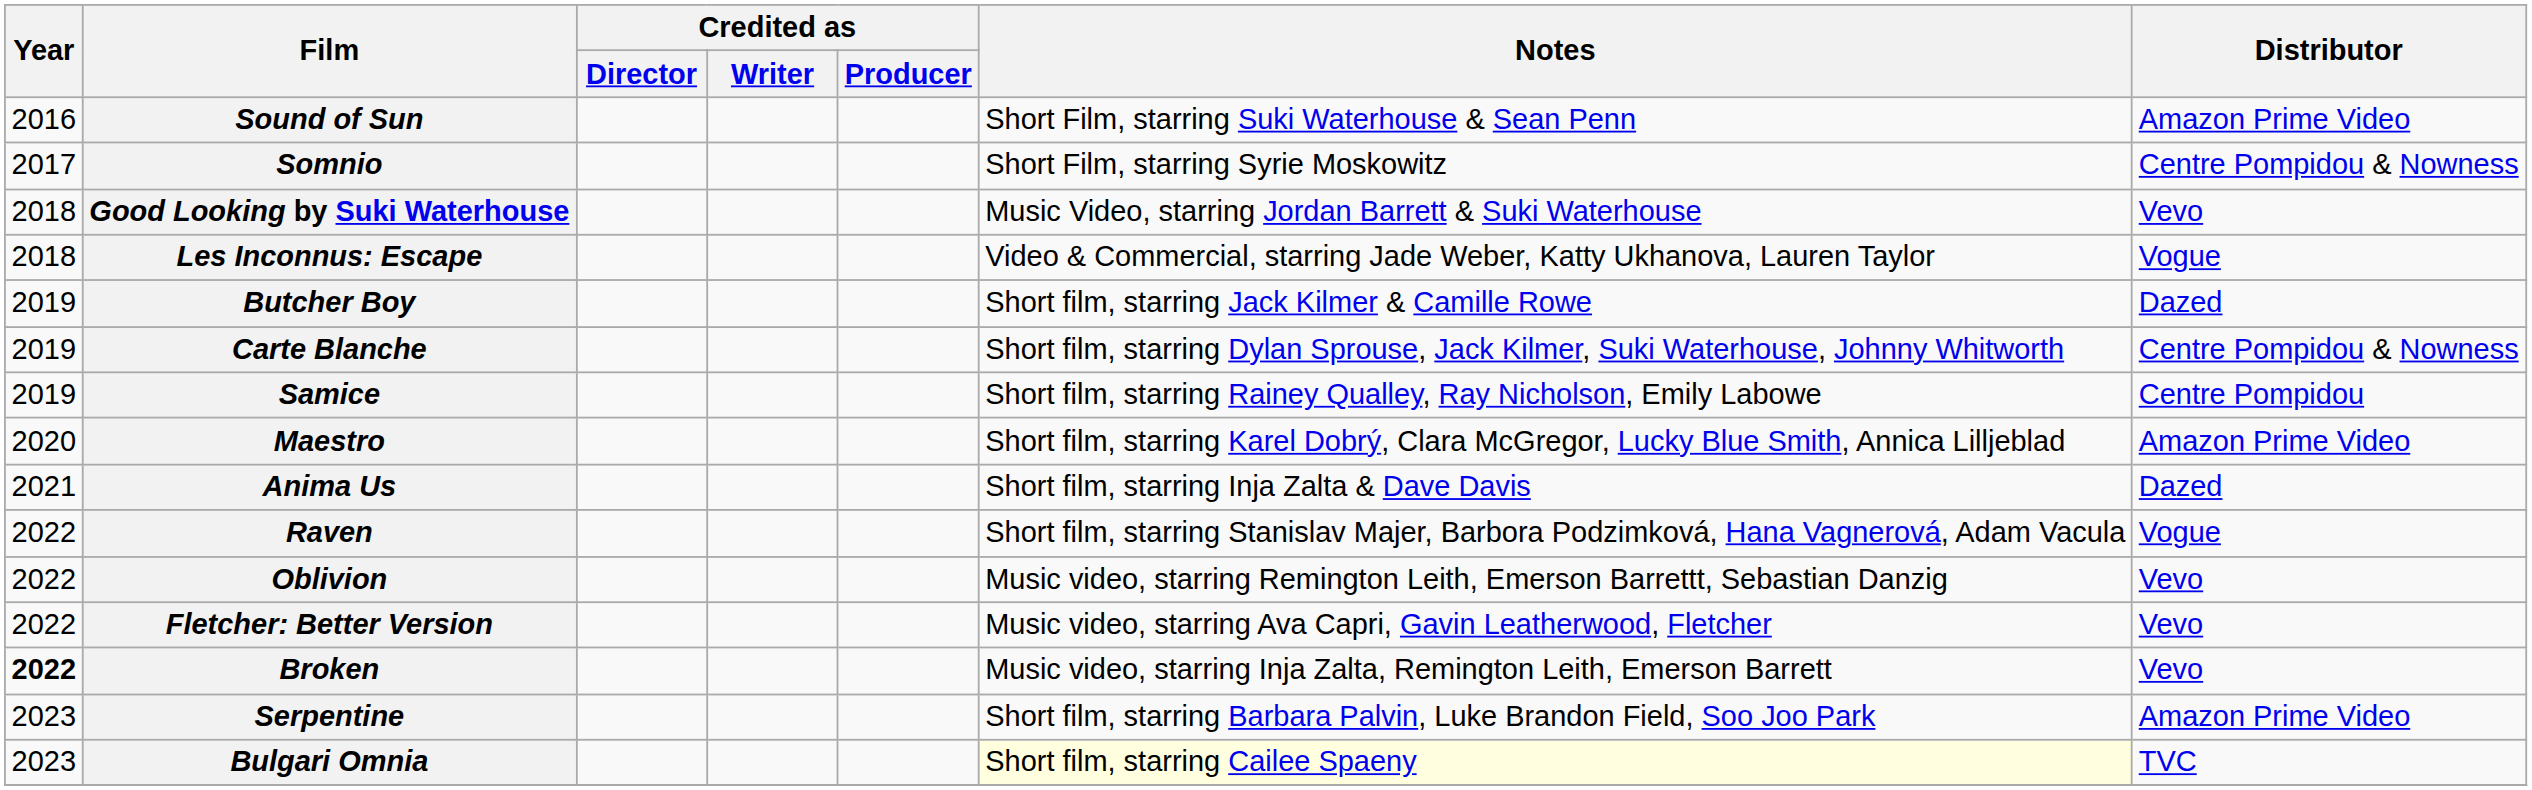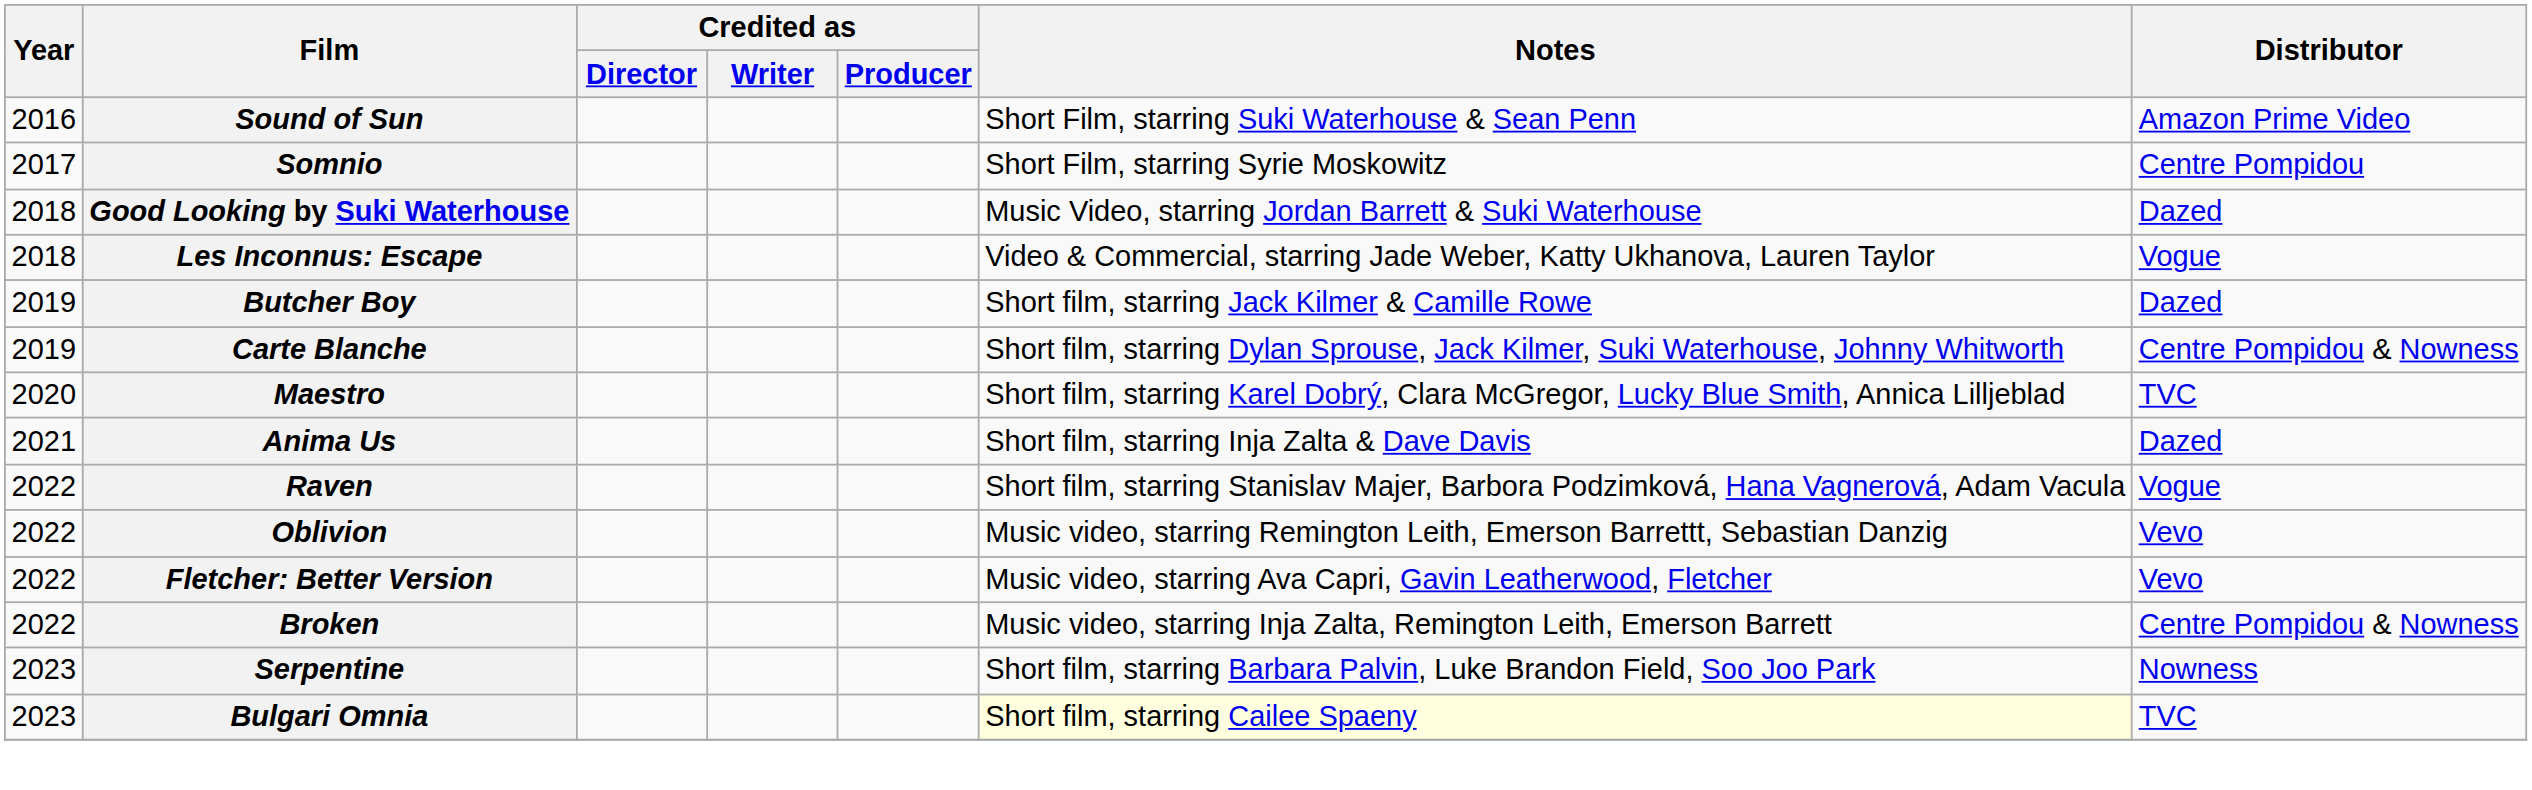 <table class="wikitable plainrowheaders">
 <tr>
 <th scope="col" rowspan="2">Year</th>
 <th scope="col" rowspan="2">Film</th>
 <th scope="col" colspan="3">Credited as</th>
 <th scope="col" rowspan="2" class="unsortable">Notes</th>
 <th scope="col" rowspan="2">Distributor</th>
 </tr>
 <tr>
 <th width="65"><a href='#'>Director</a></th>
 <th width="65"><a href='#'>Writer</a></th>
 <th width="65"><a href='#'>Producer</a></th>
 </tr>
 <tr>
 <td>2016</td>
 <th scope="row"><em>Sound of Sun</em></th>
 <td></td>
 <td></td>
 <td></td>
 <td style="text-align:left">Short Film, starring <a href='#'>Suki Waterhouse</a> & <a href='#'>Sean Penn</a></td>
 <td style="text-align:left"><a href='#'>Amazon Prime Video</a></td>
 </tr>
 <tr>
 <td>2017</td>
 <th scope="row"><em>Somnio</em></th>
 <td></td>
 <td></td>
 <td></td>
 <td style="text-align:left">Short Film, starring Syrie Moskowitz</td>
-<td style="text-align:left"><a href='#'>Centre Pompidou</a> & <a href='#'>Nowness</a></td>
+<td style="text-align:left"><a href='#'>Centre Pompidou</a></td>
 </tr>
 <tr>
 <td>2018</td>
 <th scope="row"><em>Good Looking</em> by <a href='#'>Suki Waterhouse</a></th>
 <td></td>
 <td></td>
 <td></td>
 <td style="text-align:left">Music Video, starring <a href='#'>Jordan Barrett</a> & <a href='#'>Suki Waterhouse</a></td>
-<td style="text-align:left"><a href='#'>Vevo</a></td>
+<td style="text-align:left"><a href='#'>Dazed</a></td>
 </tr>
 <tr>
 <td>2018</td>
 <th scope="row"><em>Les Inconnus: Escape</em></th>
 <td></td>
 <td></td>
 <td></td>
 <td style="text-align:left">Video & Commercial, starring Jade Weber, Katty Ukhanova, Lauren Taylor</td>
 <td style="text-align:left"><a href='#'>Vogue</a></td>
 </tr>
 <tr>
 <td>2019</td>
 <th scope="row"><em>Butcher Boy</em></th>
 <td></td>
 <td></td>
 <td></td>
 <td style="text-align:left">Short film, starring <a href='#'>Jack Kilmer</a> & <a href='#'>Camille Rowe</a></td>
 <td style="text-align:left"><a href='#'>Dazed</a></td>
 </tr>
 <tr>
 <td>2019</td>
 <th scope="row"><em>Carte Blanche</em></th>
 <td></td>
 <td></td>
 <td></td>
 <td style="text-align:left">Short film, starring <a href='#'>Dylan Sprouse</a>, <a href='#'>Jack Kilmer</a>, <a href='#'>Suki Waterhouse</a>, <a href='#'>Johnny Whitworth</a></td>
 <td style="text-align:left"><a href='#'>Centre Pompidou</a> & <a href='#'>Nowness</a></td>
 </tr>
 <tr>
-<td>2019</td>
-<th scope="row"><em>Samice</em></th>
-<td></td>
-<td></td>
-<td></td>
-<td style="text-align:left">Short film, starring <a href='#'>Rainey Qualley</a>, <a href='#'>Ray Nicholson</a>, Emily Labowe</td>
-<td style="text-align:left"><a href='#'>Centre Pompidou</a></td>
-</tr>
-<tr>
 <td>2020</td>
 <th scope="row"><em>Maestro</em></th>
 <td></td>
 <td></td>
 <td></td>
 <td style="text-align:left">Short film, starring <a href='#'>Karel Dobrý</a>, Clara McGregor, <a href='#'>Lucky Blue Smith</a>, Annica Lilljeblad</td>
-<td style="text-align:left"><a href='#'>Amazon Prime Video</a></td>
+<td style="text-align:left"><a href='#'>TVC</a></td>
 </tr>
 <tr>
 <td>2021</td>
 <th scope="row"><em>Anima Us</em></th>
 <td></td>
 <td></td>
 <td></td>
 <td style="text-align:left">Short film, starring Inja Zalta & <a href='#'>Dave Davis</a></td>
 <td style="text-align:left"><a href='#'>Dazed</a></td>
 </tr>
 <tr>
 <td>2022</td>
 <th scope="row"><em>Raven</em></th>
 <td></td>
 <td></td>
 <td></td>
 <td style="text-align:left">Short film, starring Stanislav Majer, Barbora Podzimková, <a href='#'>Hana Vagnerová</a>, Adam Vacula</td>
 <td style="text-align:left"><a href='#'>Vogue</a></td>
 </tr>
 <tr>
 <td>2022</td>
 <th scope="row"><em>Oblivion</em></th>
 <td></td>
 <td></td>
 <td></td>
 <td style="text-align:left">Music video, starring Remington Leith, Emerson Barrettt, Sebastian Danzig</td>
 <td style="text-align:left"><a href='#'>Vevo</a></td>
 </tr>
 <tr>
 <td>2022</td>
 <th scope="row"><em>Fletcher: Better Version</em></th>
 <td></td>
 <td></td>
 <td></td>
 <td style="text-align:left">Music video, starring Ava Capri, <a href='#'>Gavin Leatherwood</a>, <a href='#'>Fletcher</a></td>
 <td style="text-align:left"><a href='#'>Vevo</a></td>
 </tr>
 <tr>
-<td><strong>2022</strong></td>
+<td>2022</td>
 <th scope="row"><em>Broken</em></th>
 <td></td>
 <td></td>
 <td></td>
 <td style="text-align:left">Music video, starring Inja Zalta, Remington Leith, Emerson Barrett</td>
-<td style="text-align:left"><a href='#'>Vevo</a></td>
+<td style="text-align:left"><a href='#'>Centre Pompidou</a> & <a href='#'>Nowness</a></td>
 </tr>
 <tr>
 <td>2023</td>
 <th scope="row"><em>Serpentine</em></th>
 <td></td>
 <td></td>
 <td></td>
 <td style="text-align:left">Short film, starring <a href='#'>Barbara Palvin</a>, Luke Brandon Field, <a href='#'>Soo Joo Park</a></td>
-<td style="text-align:left"><a href='#'>Amazon Prime Video</a></td>
+<td style="text-align:left"><a href='#'>Nowness</a></td>
 </tr>
 <tr>
 <td>2023</td>
 <th scope="row"><em>Bulgari Omnia</em></th>
 <td></td>
 <td></td>
 <td></td>
 <td style="background: lightyellow; text-align:left">Short film, starring <a href='#'>Cailee Spaeny</a></td>
 <td style="text-align:left"><a href='#'>TVC</a></td>
 </tr>
 <tr>
 </tr>
 </table>
